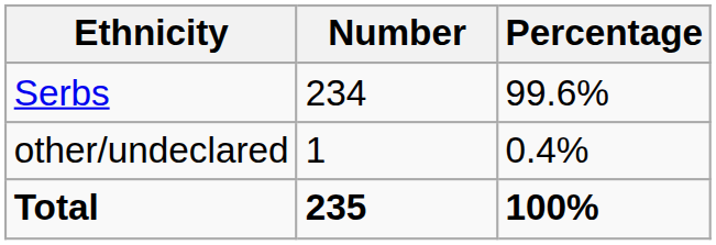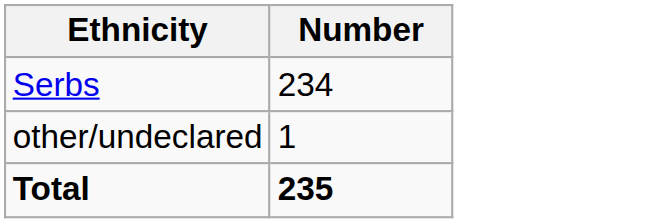 <table class="wikitable">
 <tr>
 <th width="100px">Ethnicity</th>
 <th width="80px">Number</th>
-<th width="80px">Percentage</th>
 </tr>
 <tr>
 <td><a href='#'>Serbs</a></td>
 <td>234</td>
-<td>99.6%</td>
 </tr>
 <tr>
 <td>other/undeclared</td>
 <td>1</td>
-<td>0.4%</td>
 </tr>
 <tr>
 <td><strong>Total</strong></td>
 <td><strong>235</strong></td>
-<td><strong>100%</strong></td>
 </tr>
 </table>
